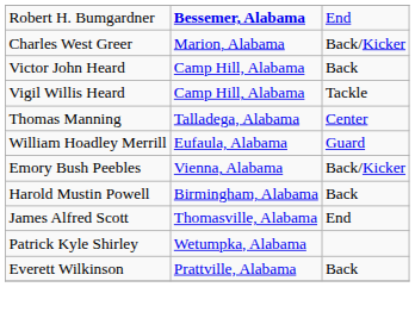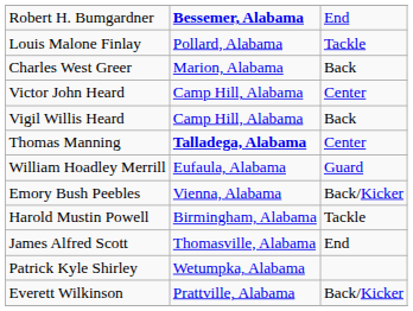 <table class="wikitable">
 <tr>
 </tr>
 <tr>
 <td>Robert H. Bumgardner</td>
 <td><strong><a href='#'>Bessemer, Alabama</a></strong></td>
 <td><a href='#'>End</a></td>
 </tr>
 <tr>
+<td>Louis Malone Finlay</td>
+<td><a href='#'>Pollard, Alabama</a></td>
+<td><a href='#'>Tackle</a></td>
+</tr>
+<tr>
 <td>Charles West Greer</td>
 <td><a href='#'>Marion, Alabama</a></td>
-<td>Back/<a href='#'>Kicker</a></td>
+<td>Back</td>
 </tr>
 <tr>
 <td>Victor John Heard</td>
 <td><a href='#'>Camp Hill, Alabama</a></td>
-<td>Back</td>
+<td><a href='#'>Center</a></td>
 </tr>
 <tr>
 <td>Vigil Willis Heard</td>
 <td><a href='#'>Camp Hill, Alabama</a></td>
-<td>Tackle</td>
+<td>Back</td>
 </tr>
 <tr>
 <td>Thomas Manning</td>
-<td><a href='#'>Talladega, Alabama</a></td>
+<td><strong><a href='#'>Talladega, Alabama</a></strong></td>
 <td><a href='#'>Center</a></td>
 </tr>
 <tr>
 <td>William Hoadley Merrill</td>
 <td><a href='#'>Eufaula, Alabama</a></td>
 <td><a href='#'>Guard</a></td>
 </tr>
 <tr>
 <td>Emory Bush Peebles</td>
 <td><a href='#'>Vienna, Alabama</a></td>
 <td>Back/<a href='#'>Kicker</a></td>
 </tr>
 <tr>
 <td>Harold Mustin Powell</td>
 <td><a href='#'>Birmingham, Alabama</a></td>
-<td>Back</td>
+<td>Tackle</td>
 </tr>
 <tr>
 <td>James Alfred Scott</td>
 <td><a href='#'>Thomasville, Alabama</a></td>
 <td>End</td>
 </tr>
 <tr>
 <td>Patrick Kyle Shirley</td>
 <td><a href='#'>Wetumpka, Alabama</a></td>
 <td></td>
 </tr>
 <tr>
 <td>Everett Wilkinson</td>
 <td><a href='#'>Prattville, Alabama</a></td>
-<td>Back</td>
+<td>Back/<a href='#'>Kicker</a></td>
 </tr>
 <tr>
 </tr>
 </table>
